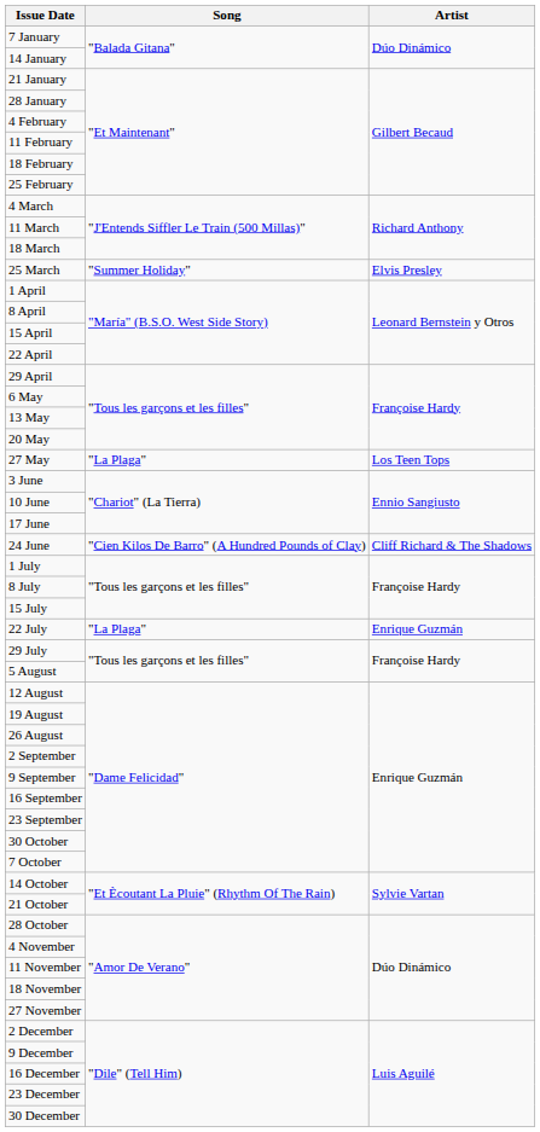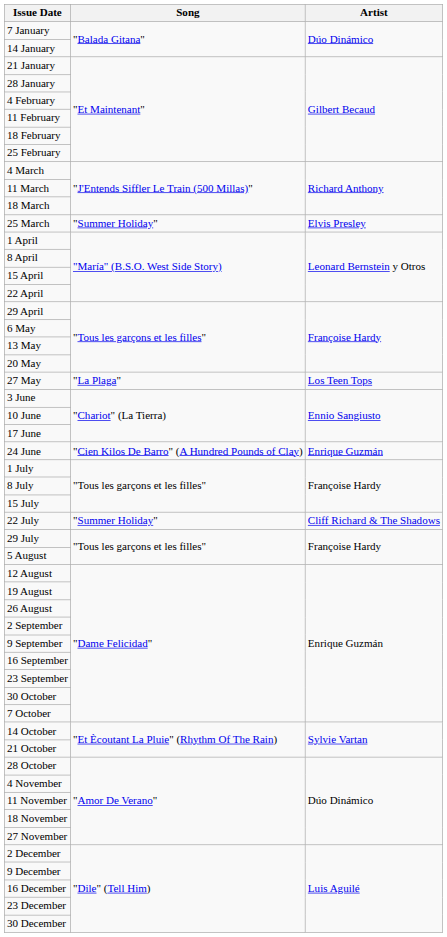 <table class="wikitable">
 <tr>
 <th>Issue Date</th>
 <th>Song</th>
 <th>Artist</th>
 </tr>
 <tr>
 <td>7 January</td>
 <td rowspan=2>"<a href='#'>Balada Gitana</a>"</td>
 <td rowspan=2><a href='#'>Dúo Dinámico</a></td>
 </tr>
 <tr>
 <td>14 January</td>
 </tr>
 <tr>
 <td>21 January</td>
 <td rowspan=6>"<a href='#'>Et Maintenant</a>"</td>
 <td rowspan=6><a href='#'>Gilbert Becaud</a></td>
 </tr>
 <tr>
 <td>28 January</td>
 </tr>
 <tr>
 <td>4 February</td>
 </tr>
 <tr>
 <td>11 February</td>
 </tr>
 <tr>
 <td>18 February</td>
 </tr>
 <tr>
 <td>25 February</td>
 </tr>
 <tr>
 <td>4 March</td>
 <td rowspan=3>"<a href='#'>J'Entends Siffler Le Train (500 Millas)</a>"</td>
 <td rowspan=3><a href='#'>Richard Anthony</a></td>
 </tr>
 <tr>
 <td>11 March</td>
 </tr>
 <tr>
 <td>18 March</td>
 </tr>
 <tr>
 <td>25 March</td>
 <td rowspan=1>"<a href='#'>Summer Holiday</a>"</td>
 <td rowspan=1><a href='#'>Elvis Presley</a></td>
 </tr>
 <tr>
 <td>1 April</td>
 <td rowspan=4><a href='#'>"María" (B.S.O. West Side Story)</a></td>
 <td rowspan=4><a href='#'>Leonard Bernstein</a> y Otros</td>
 </tr>
 <tr>
 <td>8 April</td>
 </tr>
 <tr>
 <td>15 April</td>
 </tr>
 <tr>
 <td>22 April</td>
 </tr>
 <tr>
 <td>29 April</td>
 <td rowspan=4>"<a href='#'>Tous les garçons et les filles</a>"</td>
 <td rowspan=4><a href='#'>Françoise Hardy</a></td>
 </tr>
 <tr>
 <td>6 May</td>
 </tr>
 <tr>
 <td>13 May</td>
 </tr>
 <tr>
 <td>20 May</td>
 </tr>
 <tr>
 <td>27 May</td>
 <td rowspan=1>"<a href='#'>La Plaga</a>"</td>
 <td rowspan=1><a href='#'>Los Teen Tops</a></td>
 </tr>
 <tr>
 <td>3 June</td>
 <td rowspan=3>"<a href='#'>Chariot</a>" (La Tierra)</td>
 <td rowspan=3><a href='#'>Ennio Sangiusto</a></td>
 </tr>
 <tr>
 <td>10 June</td>
 </tr>
 <tr>
 <td>17 June</td>
 </tr>
 <tr>
 <td>24 June</td>
 <td rowspan=1>"<a href='#'>Cien Kilos De Barro</a>" (<a href='#'>A Hundred Pounds of Clay</a>)</td>
-<td rowspan=1><a href='#'>Cliff Richard & The Shadows</a></td>
+<td rowspan=1><a href='#'>Enrique Guzmán</a></td>
 </tr>
 <tr |>
 <td>1 July</td>
 <td rowspan=3>"Tous les garçons et les filles"</td>
 <td rowspan=3>Françoise Hardy</td>
 </tr>
 <tr>
 <td>8 July</td>
 </tr>
 <tr>
 <td>15 July</td>
 </tr>
 <tr>
 <td>22 July</td>
-<td rowspan=1>"<a href='#'>La Plaga</a>"</td>
-<td rowspan=1><a href='#'>Enrique Guzmán</a></td>
+<td rowspan=1>"<a href='#'>Summer Holiday</a>"</td>
+<td rowspan=1><a href='#'>Cliff Richard & The Shadows</a></td>
 </tr>
 <tr>
 <td>29 July</td>
 <td rowspan=2>"Tous les garçons et les filles"</td>
 <td rowspan=2>Françoise Hardy</td>
 </tr>
 <tr>
 <td>5 August</td>
 </tr>
 <tr>
 <td>12 August</td>
 <td rowspan=9>"<a href='#'>Dame Felicidad</a>"</td>
 <td rowspan=9>Enrique Guzmán</td>
 </tr>
 <tr>
 <td>19 August</td>
 </tr>
 <tr>
 <td>26 August</td>
 </tr>
 <tr>
 <td>2 September</td>
 </tr>
 <tr>
 <td>9 September</td>
 </tr>
 <tr>
 <td>16 September</td>
 </tr>
 <tr>
 <td>23 September</td>
 </tr>
 <tr>
 <td>30 October</td>
 </tr>
 <tr>
 <td>7 October</td>
 </tr>
 <tr>
 <td>14 October</td>
 <td rowspan=2>"<a href='#'>Et Ècoutant La Pluie</a>" (<a href='#'>Rhythm Of The Rain</a>)</td>
 <td rowspan=2><a href='#'>Sylvie Vartan</a></td>
 </tr>
 <tr>
 <td>21 October</td>
 </tr>
 <tr>
 <td>28 October</td>
 <td rowspan=5>"<a href='#'>Amor De Verano</a>"</td>
 <td rowspan=5>Dúo Dinámico</td>
 </tr>
 <tr>
 <td>4 November</td>
 </tr>
 <tr>
 <td>11 November</td>
 </tr>
 <tr>
 <td>18 November</td>
 </tr>
 <tr>
 <td>27 November</td>
 </tr>
 <tr>
 <td>2 December</td>
 <td rowspan=5>"<a href='#'>Dile</a>"  (<a href='#'>Tell Him</a>)</td>
 <td rowspan=5><a href='#'>Luis Aguilé</a></td>
 </tr>
 <tr>
 <td>9 December</td>
 </tr>
 <tr>
 <td>16 December</td>
 </tr>
 <tr>
 <td>23 December</td>
 </tr>
 <tr>
 <td>30 December</td>
 </tr>
 </table>
